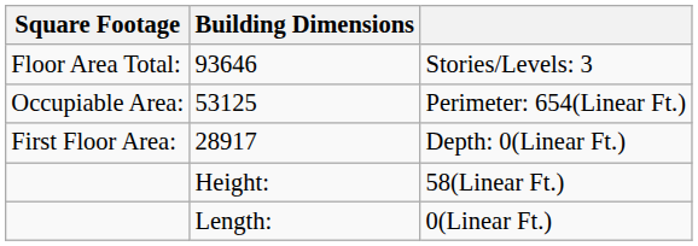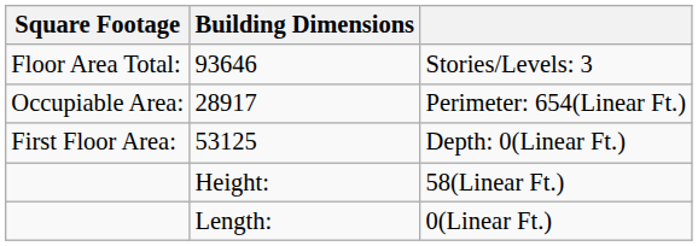 <table class="wikitable">
 <tr>
 <th>Square Footage</th>
 <th>Building Dimensions</th>
 <th></th>
 </tr>
 <tr>
 <td>Floor Area Total:</td>
 <td>93646</td>
 <td>Stories/Levels: 	3</td>
 </tr>
 <tr>
 <td>Occupiable Area:</td>
-<td>53125</td>
+<td>28917</td>
 <td>Perimeter: 	654(Linear Ft.)</td>
 </tr>
 <tr>
 <td>First Floor Area:</td>
-<td>28917</td>
+<td>53125</td>
 <td>Depth: 	0(Linear Ft.)</td>
 </tr>
 <tr>
 <td></td>
 <td>Height:</td>
 <td>58(Linear Ft.)</td>
 </tr>
 <tr>
 <td></td>
 <td>Length:</td>
 <td>0(Linear Ft.)</td>
 </tr>
 </table>
